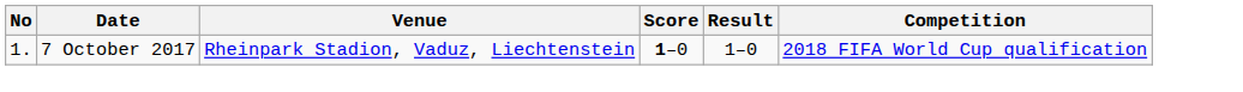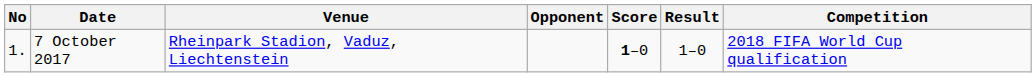 <table class="wikitable" style="font-size:100%;">
 <tr>
 <th>No</th>
 <th>Date</th>
 <th>Venue</th>
+<th>Opponent</th>
 <th>Score</th>
 <th>Result</th>
 <th>Competition</th>
 </tr>
 <tr>
 <td>1.</td>
 <td>7 October 2017</td>
 <td><a href='#'>Rheinpark Stadion</a>, <a href='#'>Vaduz</a>, <a href='#'>Liechtenstein</a></td>
+<td></td>
 <td align=center><strong>1</strong>–0</td>
 <td align=center>1–0</td>
 <td><a href='#'>2018 FIFA World Cup qualification</a></td>
 </tr>
 </table>
